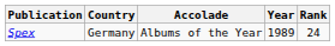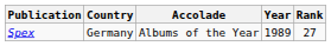 <table class="wikitable">
 <tr>
 <th>Publication</th>
 <th>Country</th>
 <th>Accolade</th>
 <th>Year</th>
 <th>Rank</th>
 </tr>
 <tr>
 <td><em><a href='#'>Spex</a></em></td>
 <td>Germany</td>
 <td>Albums of the Year</td>
 <td>1989</td>
-<td style="text-align:center;">24</td>
+<td style="text-align:center;">27</td>
 </tr>
 </table>
